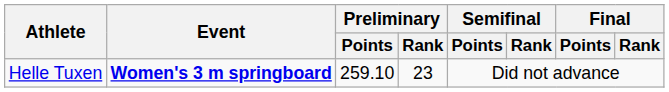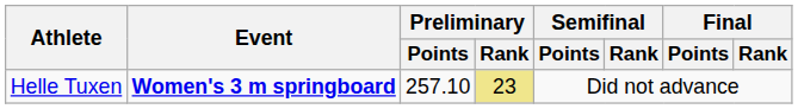 <table class=wikitable style="font-size:90%">
 <tr>
 <th rowspan="2">Athlete</th>
 <th rowspan="2">Event</th>
 <th colspan="2">Preliminary</th>
 <th colspan="2">Semifinal</th>
 <th colspan="2">Final</th>
 </tr>
 <tr style="font-size:95%">
 <th>Points</th>
 <th>Rank</th>
 <th>Points</th>
 <th>Rank</th>
 <th>Points</th>
 <th>Rank</th>
 </tr>
 <tr align=center>
 <td align=left><a href='#'>Helle Tuxen</a></td>
 <td align=left><strong><a href='#'>Women's 3 m springboard</a></strong></td>
-<td>259.10</td>
-<td>23</td>
+<td>257.10</td>
+<td style="background: khaki;">23</td>
 <td colspan=4>Did not advance</td>
 </tr>
 </table>
